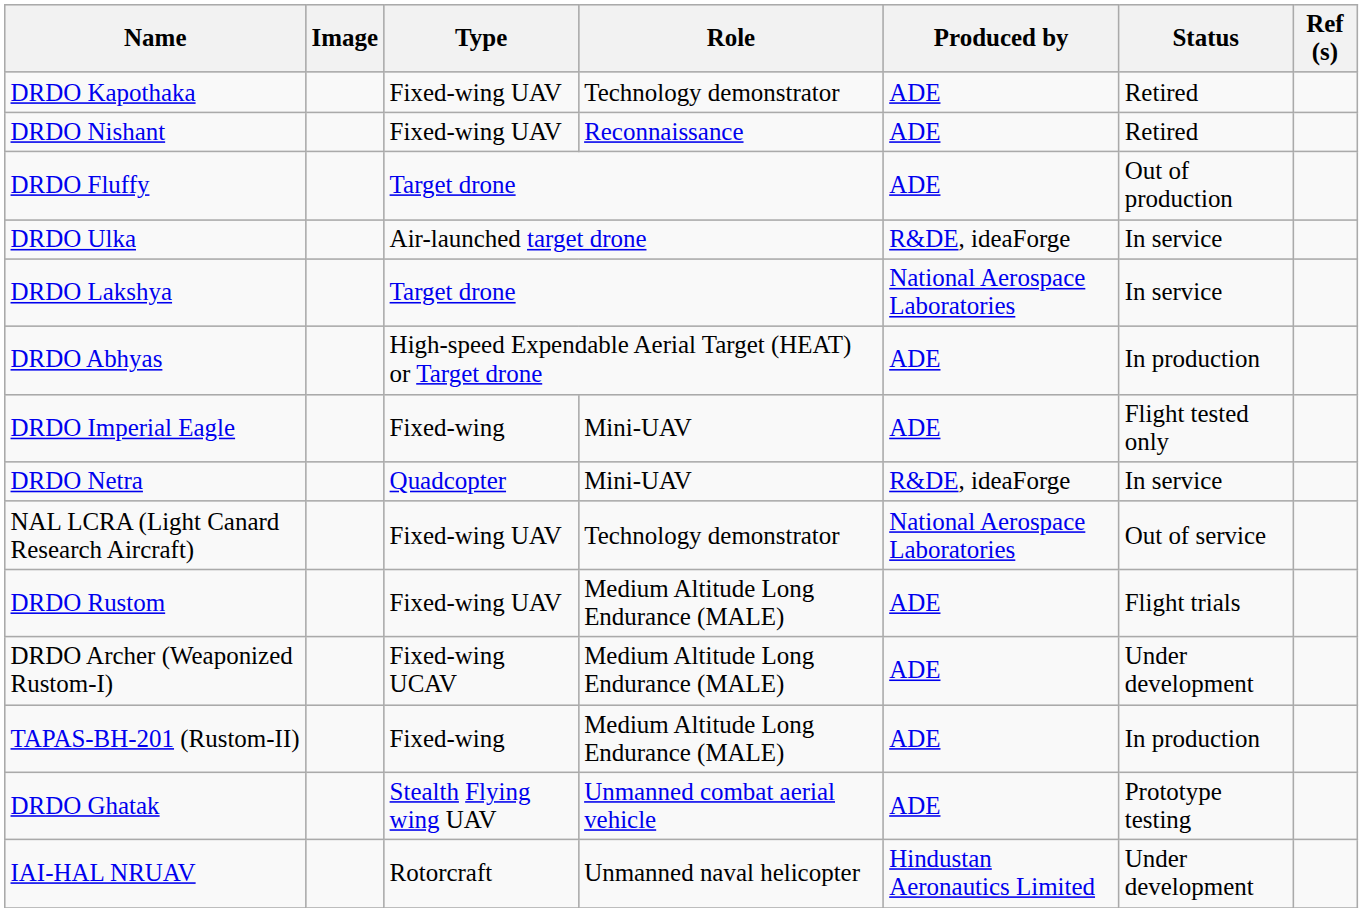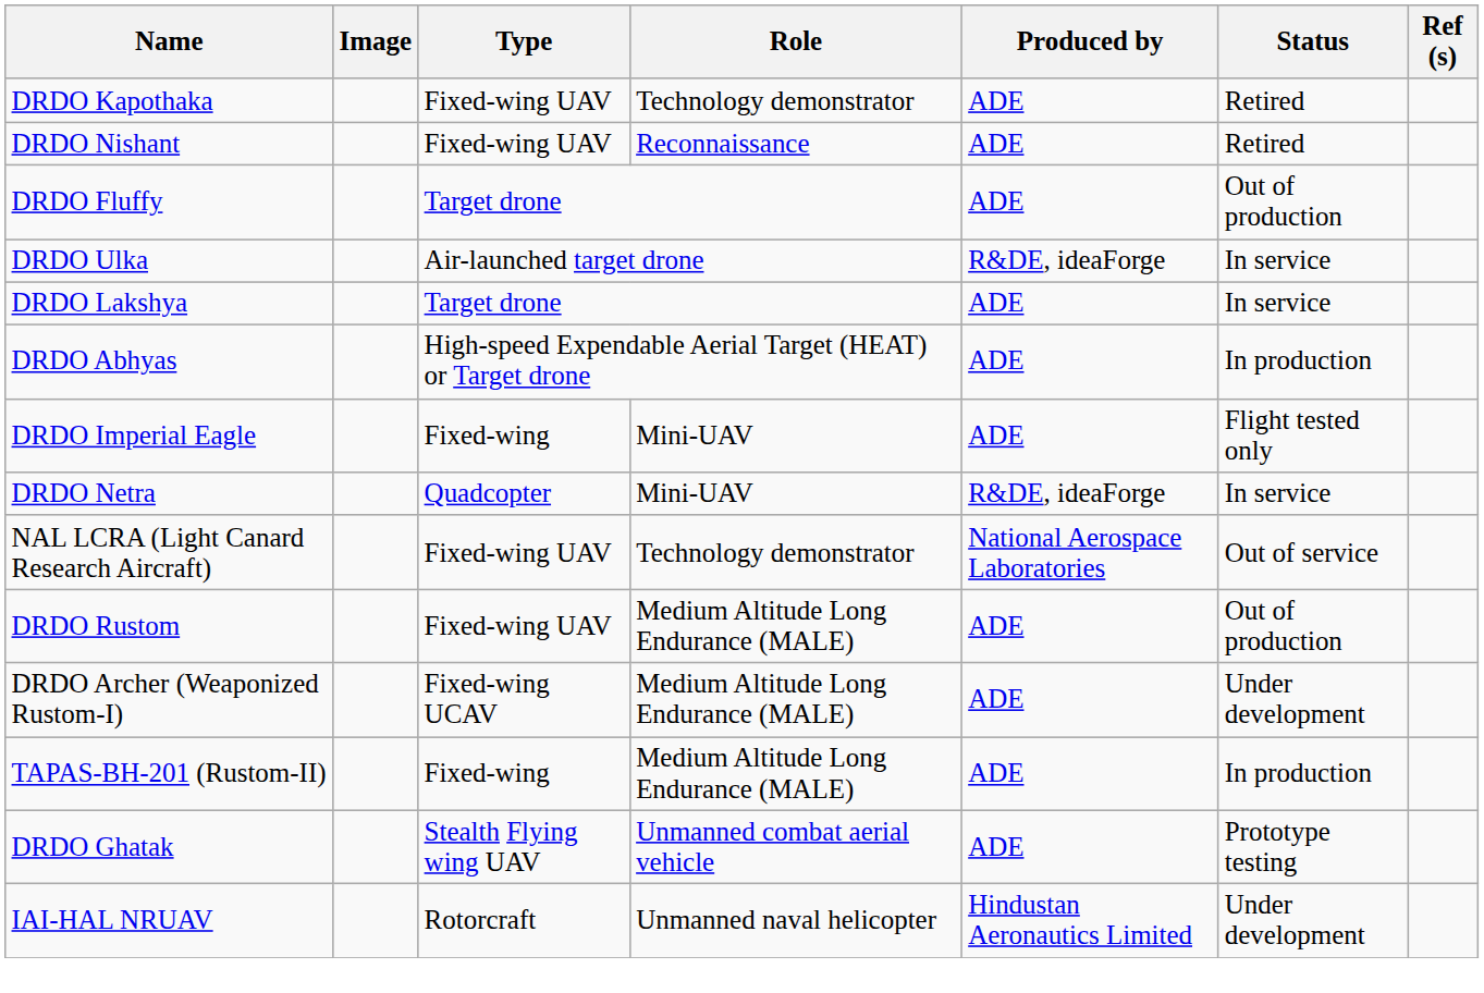 <table class="wikitable">
 <tr>
 <th>Name</th>
 <th>Image</th>
 <th>Type</th>
 <th>Role</th>
 <th>Produced by</th>
 <th>Status</th>
 <th>Ref (s)</th>
 </tr>
 <tr>
 <td><a href='#'>DRDO Kapothaka</a></td>
 <td></td>
 <td>Fixed-wing UAV</td>
 <td>Technology demonstrator</td>
 <td><a href='#'>ADE</a></td>
 <td>Retired</td>
 <td></td>
 </tr>
 <tr>
 <td><a href='#'>DRDO Nishant</a></td>
 <td></td>
 <td>Fixed-wing UAV</td>
 <td><a href='#'>Reconnaissance</a></td>
 <td><a href='#'>ADE</a></td>
 <td>Retired</td>
 <td></td>
 </tr>
 <tr>
 <td><a href='#'>DRDO Fluffy</a></td>
 <td></td>
 <td colspan="2"><a href='#'>Target drone</a></td>
 <td><a href='#'>ADE</a></td>
 <td>Out of production</td>
 <td></td>
 </tr>
 <tr>
 <td><a href='#'>DRDO Ulka</a></td>
 <td></td>
 <td colspan="2">Air-launched <a href='#'>target drone</a></td>
 <td><a href='#'>R&DE</a>, ideaForge</td>
 <td>In service</td>
 <td></td>
 </tr>
 <tr>
 <td><a href='#'>DRDO Lakshya</a></td>
 <td></td>
 <td colspan="2"><a href='#'>Target drone</a></td>
-<td><a href='#'>National Aerospace Laboratories</a></td>
+<td><a href='#'>ADE</a></td>
 <td>In service</td>
 <td></td>
 </tr>
 <tr>
 <td><a href='#'>DRDO Abhyas</a></td>
 <td></td>
 <td colspan="2">High-speed Expendable Aerial Target (HEAT) or <a href='#'>Target drone</a></td>
 <td><a href='#'>ADE</a></td>
 <td>In production</td>
 <td></td>
 </tr>
 <tr>
 <td><a href='#'>DRDO Imperial Eagle</a></td>
 <td></td>
 <td>Fixed-wing</td>
 <td>Mini-UAV</td>
 <td><a href='#'>ADE</a></td>
 <td>Flight tested only</td>
 <td></td>
 </tr>
 <tr>
 <td><a href='#'>DRDO Netra</a></td>
 <td></td>
 <td><a href='#'>Quadcopter</a></td>
 <td>Mini-UAV</td>
 <td><a href='#'>R&DE</a>, ideaForge</td>
 <td>In service</td>
 <td></td>
 </tr>
 <tr>
 <td>NAL LCRA (Light Canard Research Aircraft)</td>
 <td></td>
 <td>Fixed-wing UAV</td>
 <td>Technology demonstrator</td>
 <td><a href='#'>National Aerospace Laboratories</a></td>
 <td>Out of service</td>
 <td></td>
 </tr>
 <tr>
 <td><a href='#'>DRDO Rustom</a></td>
 <td></td>
 <td>Fixed-wing UAV</td>
 <td>Medium Altitude Long Endurance (MALE)</td>
 <td><a href='#'>ADE</a></td>
-<td>Flight trials</td>
+<td>Out of production</td>
 <td></td>
 </tr>
 <tr>
 <td>DRDO Archer (Weaponized Rustom-I)</td>
 <td></td>
 <td>Fixed-wing UCAV</td>
 <td>Medium Altitude Long Endurance (MALE)</td>
 <td><a href='#'>ADE</a></td>
 <td>Under development</td>
 <td></td>
 </tr>
 <tr>
 <td><a href='#'>TAPAS-BH-201</a> (Rustom-II)</td>
 <td></td>
 <td>Fixed-wing</td>
 <td>Medium Altitude Long Endurance (MALE)</td>
 <td><a href='#'>ADE</a></td>
 <td>In production</td>
 <td></td>
 </tr>
 <tr>
 <td><a href='#'>DRDO Ghatak</a></td>
 <td></td>
 <td><a href='#'>Stealth</a> <a href='#'>Flying wing</a> UAV</td>
 <td><a href='#'>Unmanned combat aerial vehicle</a></td>
 <td><a href='#'>ADE</a></td>
 <td>Prototype testing</td>
 <td></td>
 </tr>
 <tr>
 <td><a href='#'>IAI-HAL NRUAV</a></td>
 <td></td>
 <td>Rotorcraft</td>
 <td>Unmanned naval helicopter</td>
 <td><a href='#'>Hindustan Aeronautics Limited</a></td>
 <td>Under development</td>
 <td></td>
 </tr>
 </table>
